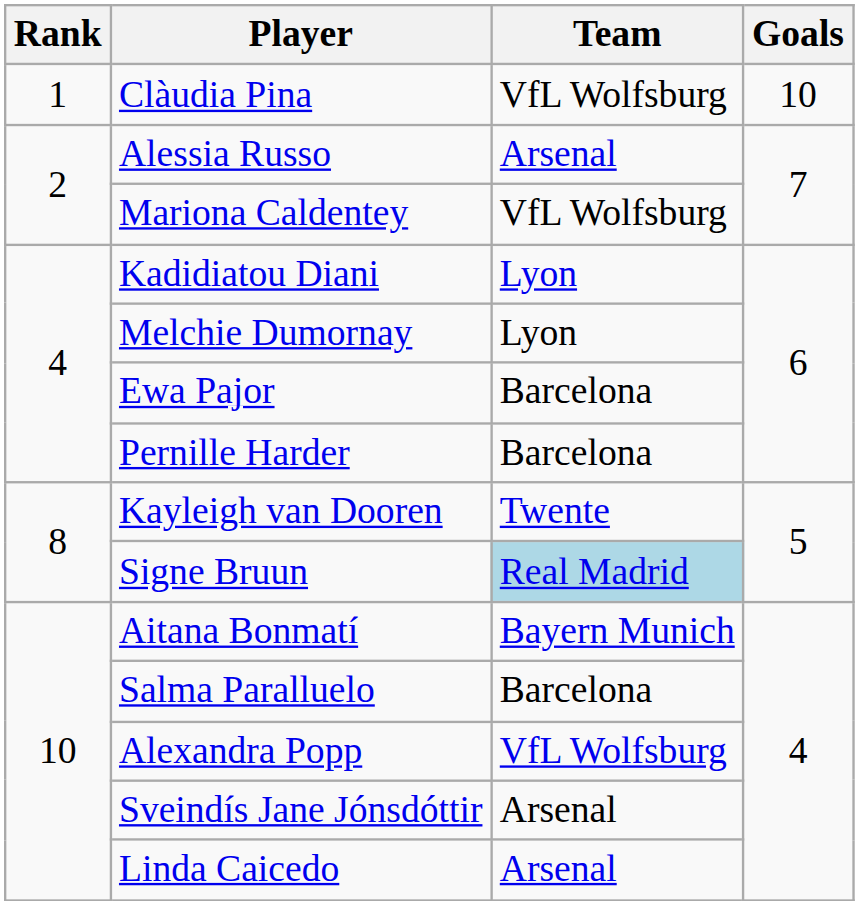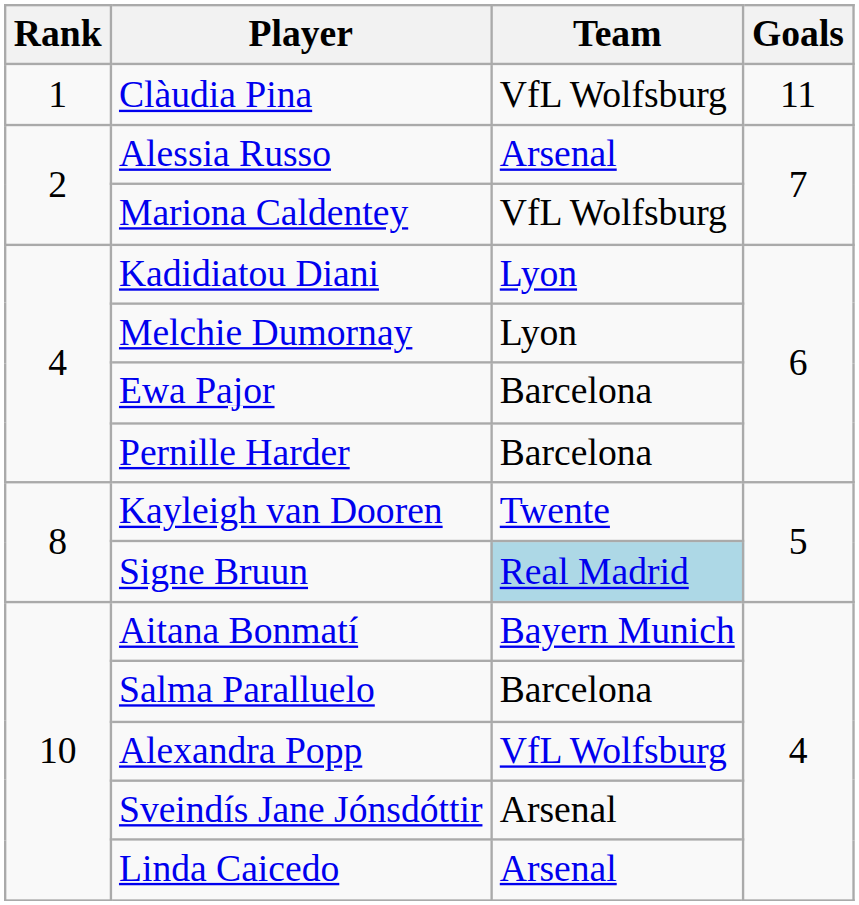 <table class="wikitable sortable" style="text-align:center">
 <tr>
 <th>Rank</th>
 <th>Player</th>
 <th>Team</th>
 <th>Goals</th>
 </tr>
 <tr>
 <td>1</td>
 <td align="left"> <a href='#'>Clàudia Pina</a></td>
 <td align="left"> VfL Wolfsburg</td>
-<td>10</td>
+<td>11</td>
 </tr>
 <tr>
 <td rowspan="2">2</td>
 <td align="left"> <a href='#'>Alessia Russo</a></td>
 <td align="left"> <a href='#'>Arsenal</a></td>
 <td rowspan="2">7</td>
 </tr>
 <tr>
 <td align="left"> <a href='#'>Mariona Caldentey</a></td>
 <td align="left"> VfL Wolfsburg</td>
 </tr>
 <tr>
 <td rowspan="4">4</td>
 <td align="left"> <a href='#'>Kadidiatou Diani</a></td>
 <td align="left"> <a href='#'>Lyon</a></td>
 <td rowspan="4">6</td>
 </tr>
 <tr>
 <td align="left"> <a href='#'>Melchie Dumornay</a></td>
 <td align="left"> Lyon</td>
 </tr>
 <tr>
 <td align="left"> <a href='#'>Ewa Pajor</a></td>
 <td align="left"> Barcelona</td>
 </tr>
 <tr>
 <td align="left"> <a href='#'>Pernille Harder</a></td>
 <td align="left"> Barcelona</td>
 </tr>
 <tr>
 <td rowspan="2">8</td>
 <td align="left"> <a href='#'>Kayleigh van Dooren</a></td>
 <td align="left"> <a href='#'>Twente</a></td>
 <td rowspan="2">5</td>
 </tr>
 <tr>
 <td align="left"> <a href='#'>Signe Bruun</a></td>
 <td align="left" style="background: lightblue;"> <a href='#'>Real Madrid</a></td>
 </tr>
 <tr>
 <td rowspan="5">10</td>
 <td align="left"> <a href='#'>Aitana Bonmatí</a></td>
 <td align="left"> <a href='#'>Bayern Munich</a></td>
 <td rowspan="5">4</td>
 </tr>
 <tr>
 <td align="left"> <a href='#'>Salma Paralluelo</a></td>
 <td align="left"> Barcelona</td>
 </tr>
 <tr>
 <td align="left"> <a href='#'>Alexandra Popp</a></td>
 <td align="left"> <a href='#'>VfL Wolfsburg</a></td>
 </tr>
 <tr>
 <td align="left"> <a href='#'>Sveindís Jane Jónsdóttir</a></td>
 <td align="left"> Arsenal</td>
 </tr>
 <tr>
 <td align="left"> <a href='#'>Linda Caicedo</a></td>
 <td align="left"> <a href='#'>Arsenal</a></td>
 </tr>
 </table>
